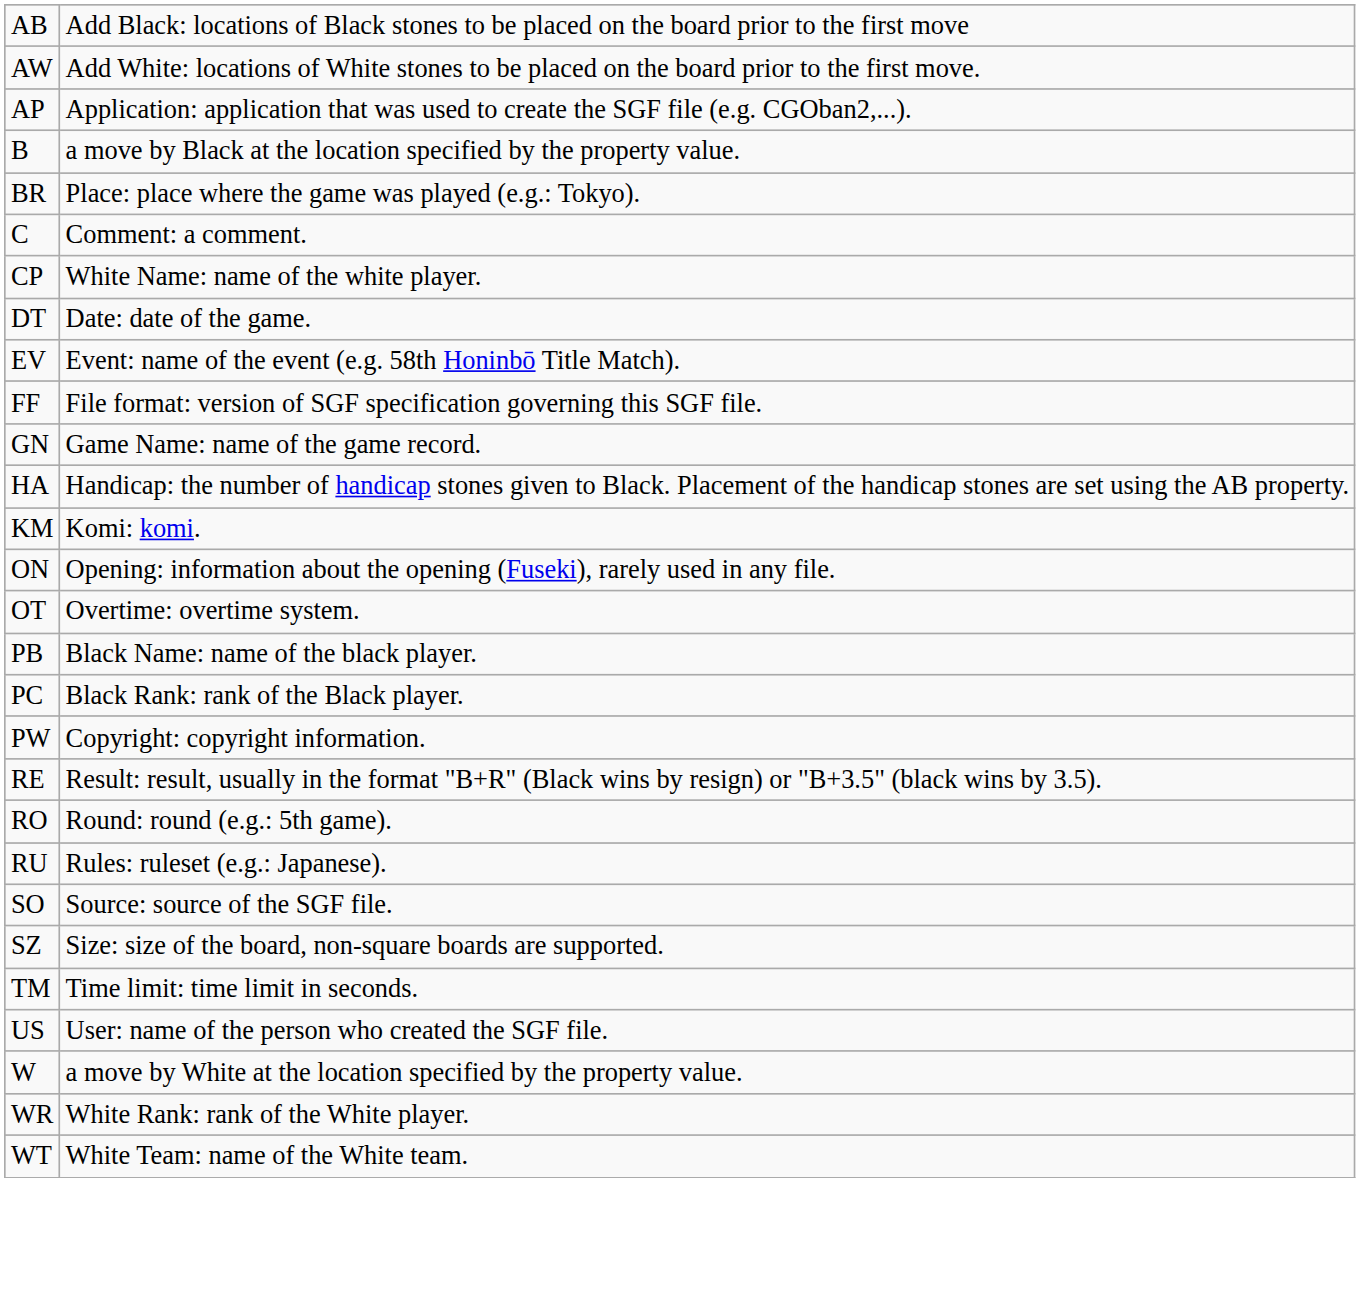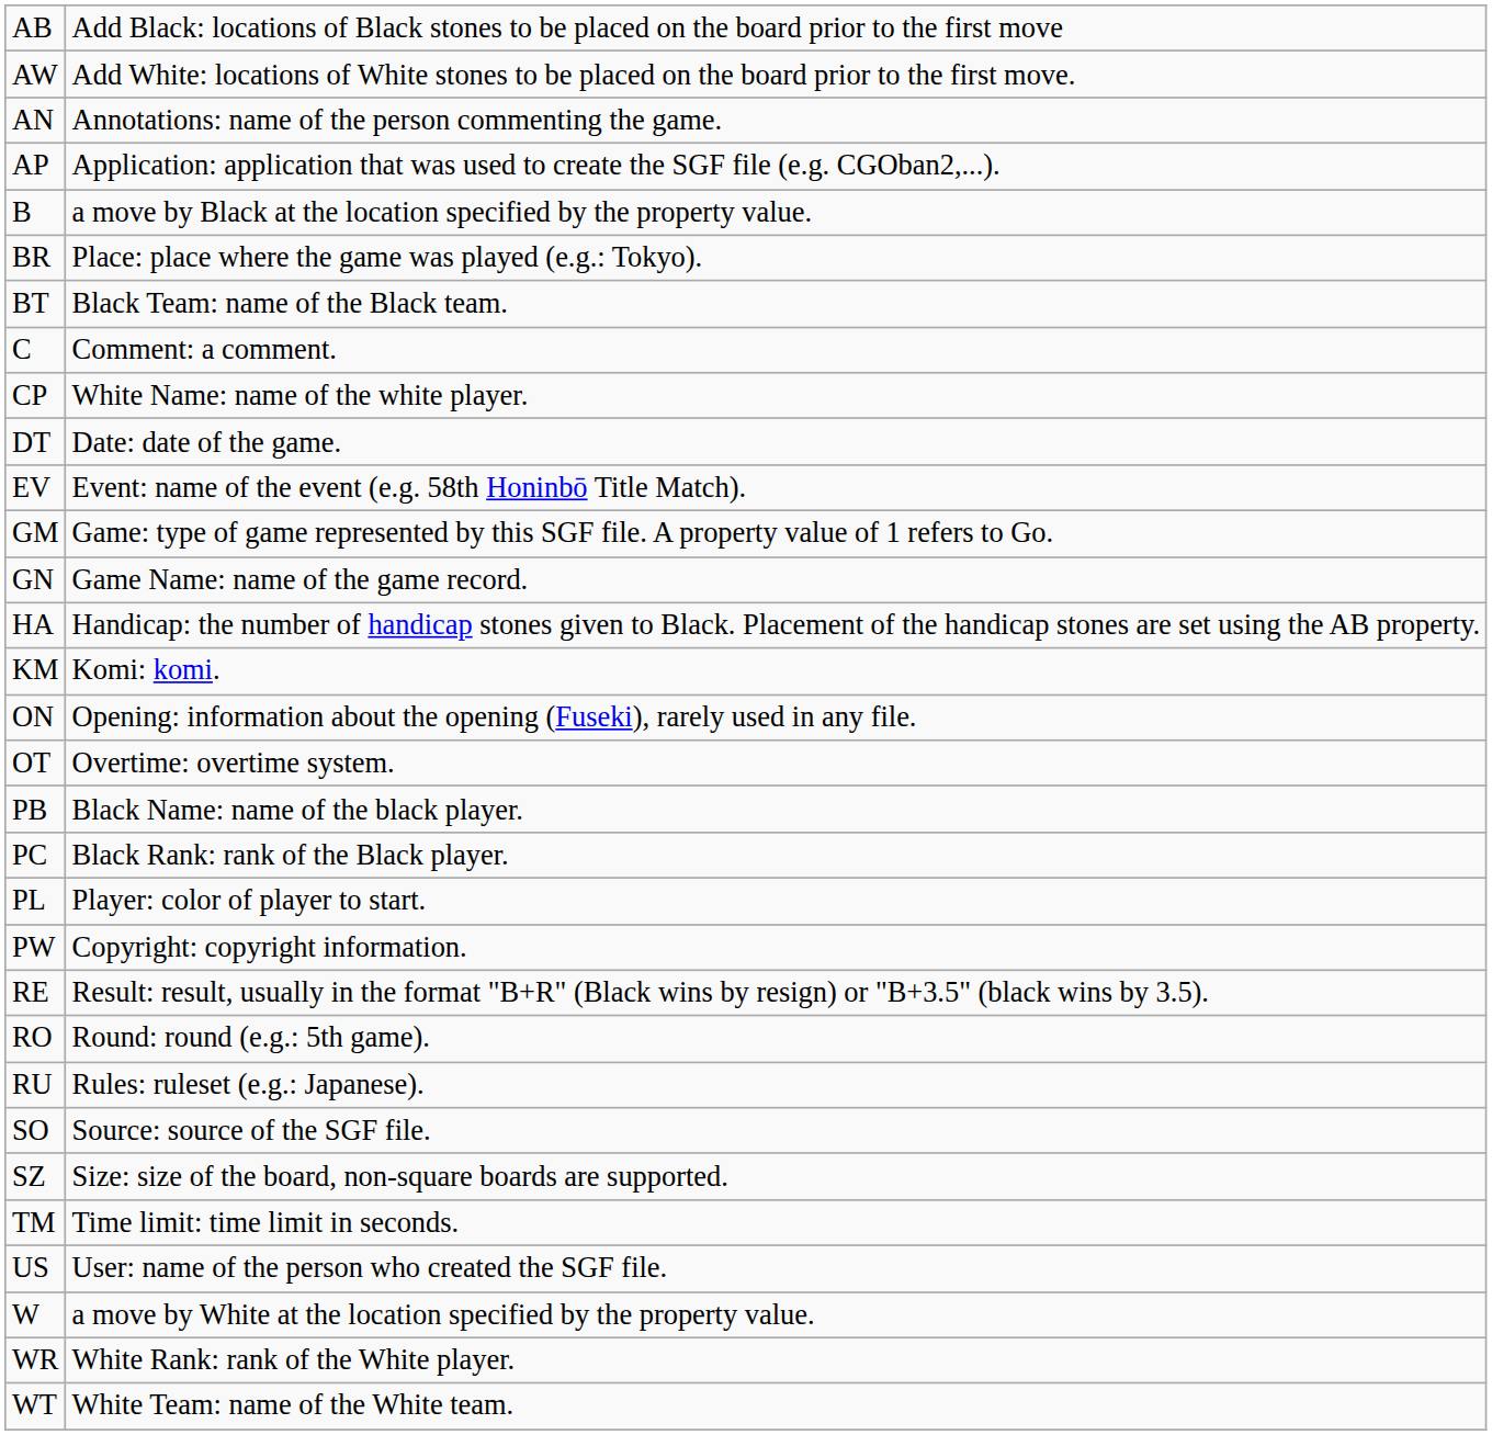 <table class="wikitable">
 <tr>
 <td>AB</td>
 <td>Add Black: locations of Black stones to be placed on the board prior to the first move</td>
 </tr>
 <tr>
 <td>AW</td>
 <td>Add White: locations of White stones to be placed on the board prior to the first move.</td>
+</tr>
+<tr>
+<td>AN</td>
+<td>Annotations: name of the person commenting the game.</td>
 </tr>
 <tr>
 <td>AP</td>
 <td>Application: application that was used to create the SGF file (e.g. CGOban2,...).</td>
 </tr>
 <tr>
 <td>B</td>
 <td>a move by Black at the location specified by the property value.</td>
 </tr>
 <tr>
 <td>BR</td>
 <td>Place: place where the game was played (e.g.: Tokyo).</td>
+</tr>
+<tr>
+<td>BT</td>
+<td>Black Team: name of the Black team.</td>
 </tr>
 <tr>
 <td>C</td>
 <td>Comment: a comment.</td>
 </tr>
 <tr>
 <td>CP</td>
 <td>White Name: name of the white player.</td>
 </tr>
 <tr>
 <td>DT</td>
 <td>Date: date of the game.</td>
 </tr>
 <tr>
 <td>EV</td>
 <td>Event: name of the event (e.g. 58th <a href='#'>Honinbō</a> Title Match).</td>
 </tr>
 <tr>
-<td>FF</td>
-<td>File format: version of SGF specification governing this SGF file.</td>
+<td>GM</td>
+<td>Game: type of game represented by this SGF file. A property value of 1 refers to Go.</td>
 </tr>
 <tr>
 <td>GN</td>
 <td>Game Name: name of the game record.</td>
 </tr>
 <tr>
 <td>HA</td>
 <td>Handicap: the number of <a href='#'>handicap</a> stones given to Black. Placement of the handicap stones are set using the AB property.</td>
 </tr>
 <tr>
 <td>KM</td>
 <td>Komi: <a href='#'>komi</a>.</td>
 </tr>
 <tr>
 <td>ON</td>
 <td>Opening: information about the opening (<a href='#'>Fuseki</a>), rarely used in any file.</td>
 </tr>
 <tr>
 <td>OT</td>
 <td>Overtime: overtime system.</td>
 </tr>
 <tr>
 <td>PB</td>
 <td>Black Name: name of the black player.</td>
 </tr>
 <tr>
 <td>PC</td>
 <td>Black Rank: rank of the Black player.</td>
+</tr>
+<tr>
+<td>PL</td>
+<td>Player: color of player to start.</td>
 </tr>
 <tr>
 <td>PW</td>
 <td>Copyright: copyright information.</td>
 </tr>
 <tr>
 <td>RE</td>
 <td>Result: result, usually in the format "B+R" (Black wins by resign) or "B+3.5" (black wins by 3.5).</td>
 </tr>
 <tr>
 <td>RO</td>
 <td>Round: round (e.g.: 5th game).</td>
 </tr>
 <tr>
 <td>RU</td>
 <td>Rules: ruleset (e.g.: Japanese).</td>
 </tr>
 <tr>
 <td>SO</td>
 <td>Source: source of the SGF file.</td>
 </tr>
 <tr>
 <td>SZ</td>
 <td>Size: size of the board, non-square boards are supported.</td>
 </tr>
 <tr>
 <td>TM</td>
 <td>Time limit: time limit in seconds.</td>
 </tr>
 <tr>
 <td>US</td>
 <td>User: name of the person who created the SGF file.</td>
 </tr>
 <tr>
 <td>W</td>
 <td>a move by White at the location specified by the property value.</td>
 </tr>
 <tr>
 <td>WR</td>
 <td>White Rank: rank of the White player.</td>
 </tr>
 <tr>
 <td>WT</td>
 <td>White Team: name of the White team.</td>
 </tr>
 <tr>
 </tr>
 </table>
